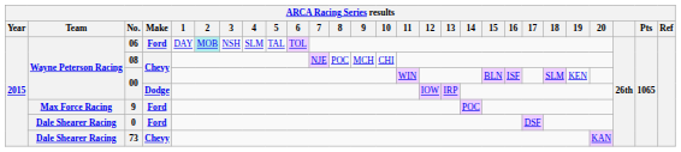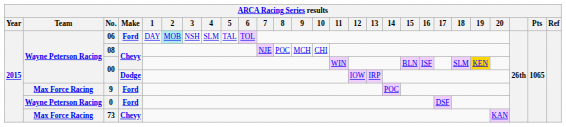 <table class="wikitable" style="text-align:center; font-size:75%">
 <tr>
 <th colspan=48><a href='#'>ARCA Racing Series</a> results</th>
 </tr>
 <tr>
 <th>Year</th>
 <th>Team</th>
 <th>No.</th>
 <th>Make</th>
 <th>1</th>
 <th>2</th>
 <th>3</th>
 <th>4</th>
 <th>5</th>
 <th>6</th>
 <th>7</th>
 <th>8</th>
 <th>9</th>
 <th>10</th>
 <th>11</th>
 <th>12</th>
 <th>13</th>
 <th>14</th>
 <th>15</th>
 <th>16</th>
 <th>17</th>
 <th>18</th>
 <th>19</th>
 <th>20</th>
 <th></th>
 <th>Pts</th>
 <th>Ref</th>
 </tr>
 <tr>
 <th rowspan=7><a href='#'>2015</a></th>
 <th rowspan=4><a href='#'>Wayne Peterson Racing</a></th>
 <th>06</th>
 <th><a href='#'>Ford</a></th>
 <td><a href='#'>DAY</a></td>
 <td style="background: paleturquoise;"><a href='#'>MOB</a></td>
 <td><a href='#'>NSH</a></td>
 <td><a href='#'>SLM</a></td>
 <td><a href='#'>TAL</a></td>
 <td style="background:#EFCFFF;"><a href='#'>TOL</a><br></td>
 <td colspan=14></td>
 <th rowspan=7>26th</th>
 <th rowspan=7>1065</th>
 <th rowspan=7></th>
 </tr>
 <tr>
 <th>08</th>
 <th rowspan=2><a href='#'>Chevy</a></th>
 <td colspan=6></td>
 <td style="background:#EFCFFF;"><a href='#'>NJE</a><br></td>
 <td><a href='#'>POC</a></td>
 <td><a href='#'>MCH</a></td>
 <td><a href='#'>CHI</a></td>
 <td colspan=10></td>
 </tr>
 <tr>
 <th rowspan=2>00</th>
 <td colspan=10></td>
 <td style="background:#EFCFFF;"><a href='#'>WIN</a><br></td>
 <td colspan=3></td>
 <td style="background:#EFCFFF;"><a href='#'>BLN</a><br></td>
 <td style="background:#EFCFFF;"><a href='#'>ISF</a><br></td>
 <td></td>
 <td style="background:#EFCFFF;"><a href='#'>SLM</a><br></td>
-<td><a href='#'>KEN</a></td>
+<td style="background: gold;"><a href='#'>KEN</a></td>
 <td></td>
 </tr>
 <tr>
 <th><a href='#'>Dodge</a></th>
 <td colspan=11></td>
 <td style="background:#EFCFFF;"><a href='#'>IOW</a><br></td>
 <td style="background:#EFCFFF;"><a href='#'>IRP</a><br></td>
 <td colspan=7></td>
 </tr>
 <tr>
 <th><a href='#'>Max Force Racing</a></th>
 <th>9</th>
 <th><a href='#'>Ford</a></th>
 <td colspan=13></td>
 <td style="background:#EFCFFF;"><a href='#'>POC</a><br></td>
 <td colspan=6></td>
 </tr>
 <tr>
-<th><a href='#'>Dale Shearer Racing</a></th>
+<th><a href='#'>Wayne Peterson Racing</a></th>
 <th>0</th>
 <th><a href='#'>Ford</a></th>
 <td colspan=16></td>
 <td style="background:#EFCFFF;"><a href='#'>DSF</a><br></td>
 <td colspan=3></td>
 </tr>
 <tr>
-<th><a href='#'>Dale Shearer Racing</a></th>
+<th><a href='#'>Max Force Racing</a></th>
 <th>73</th>
 <th><a href='#'>Chevy</a></th>
 <td colspan=19></td>
 <td style="background:#EFCFFF;"><a href='#'>KAN</a><br></td>
 </tr>
 </table>
